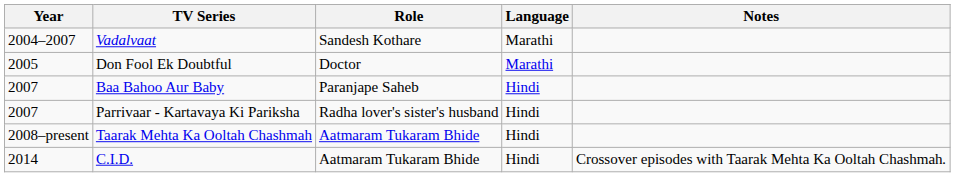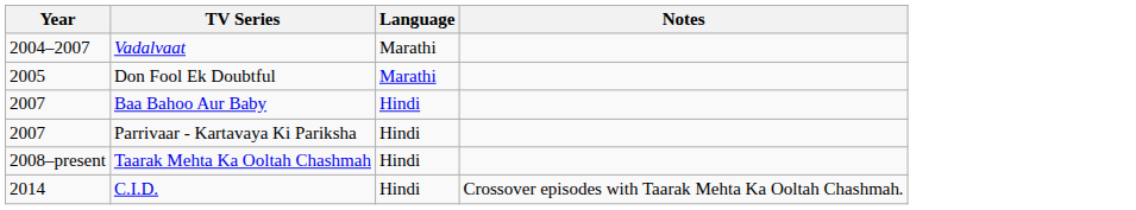 <table class="wikitable sortable">
 <tr>
 <th>Year</th>
 <th>TV Series</th>
-<th>Role</th>
 <th>Language</th>
 <th>Notes</th>
 </tr>
 <tr>
 <td>2004–2007</td>
 <td><em><a href='#'>Vadalvaat</a></td>
-<td>Sandesh Kothare</td>
 <td>Marathi</td>
 <td></td>
 </tr>
 <tr>
 <td>2005</td>
 <td></em>Don Fool Ek Doubtful<em></td>
-<td>Doctor</td>
 <td><a href='#'>Marathi</a></td>
 <td></td>
 </tr>
 <tr>
 <td>2007</td>
 <td></em><a href='#'>Baa Bahoo Aur Baby</a><em></td>
-<td>Paranjape Saheb</td>
 <td><a href='#'>Hindi</a></td>
 <td></td>
 </tr>
 <tr>
 <td>2007</td>
 <td></em>Parrivaar - Kartavaya Ki Pariksha<em></td>
-<td>Radha lover's sister's husband</td>
 <td>Hindi</td>
 <td></td>
 </tr>
 <tr>
 <td>2008–present</td>
 <td></em><a href='#'>Taarak Mehta Ka Ooltah Chashmah</a><em></td>
-<td><a href='#'>Aatmaram Tukaram Bhide</a></td>
 <td>Hindi</td>
 <td></td>
 </tr>
 <tr>
 <td>2014</td>
 <td></em><a href='#'>C.I.D.</a><em></td>
-<td>Aatmaram Tukaram Bhide</td>
 <td>Hindi</td>
 <td>Crossover episodes with </em>Taarak Mehta Ka Ooltah Chashmah<em>.</td>
 </tr>
 </table>
